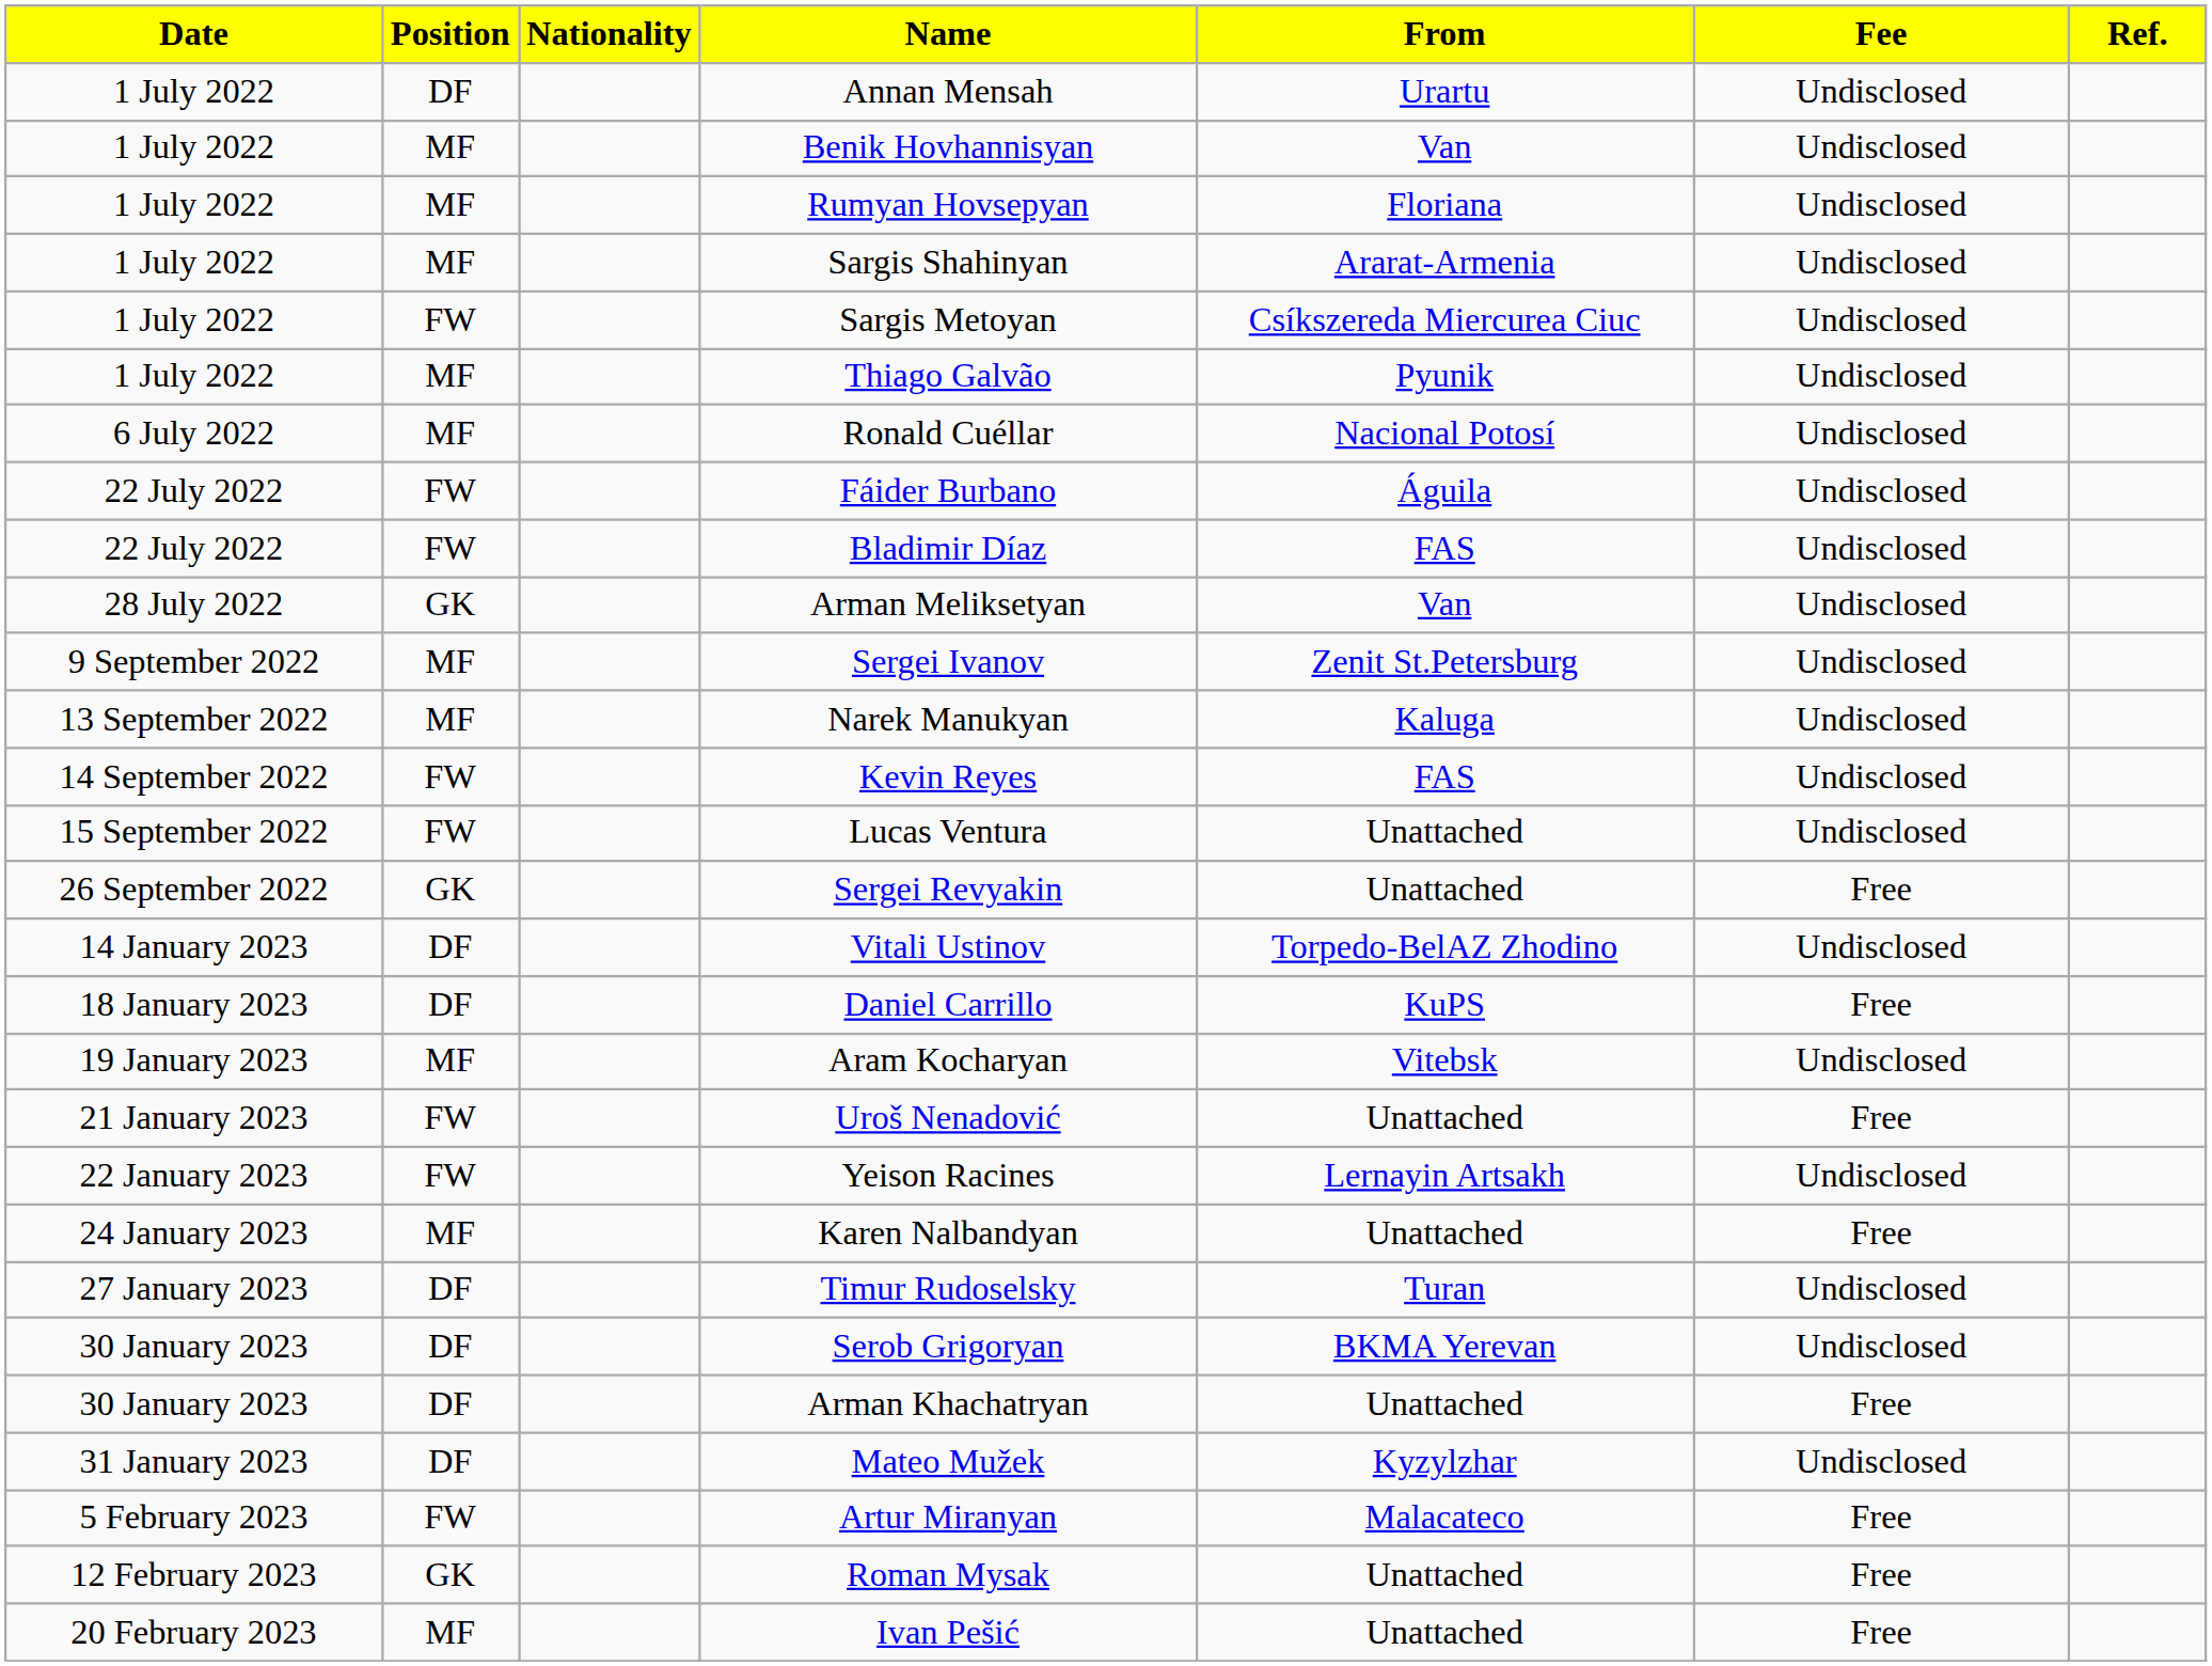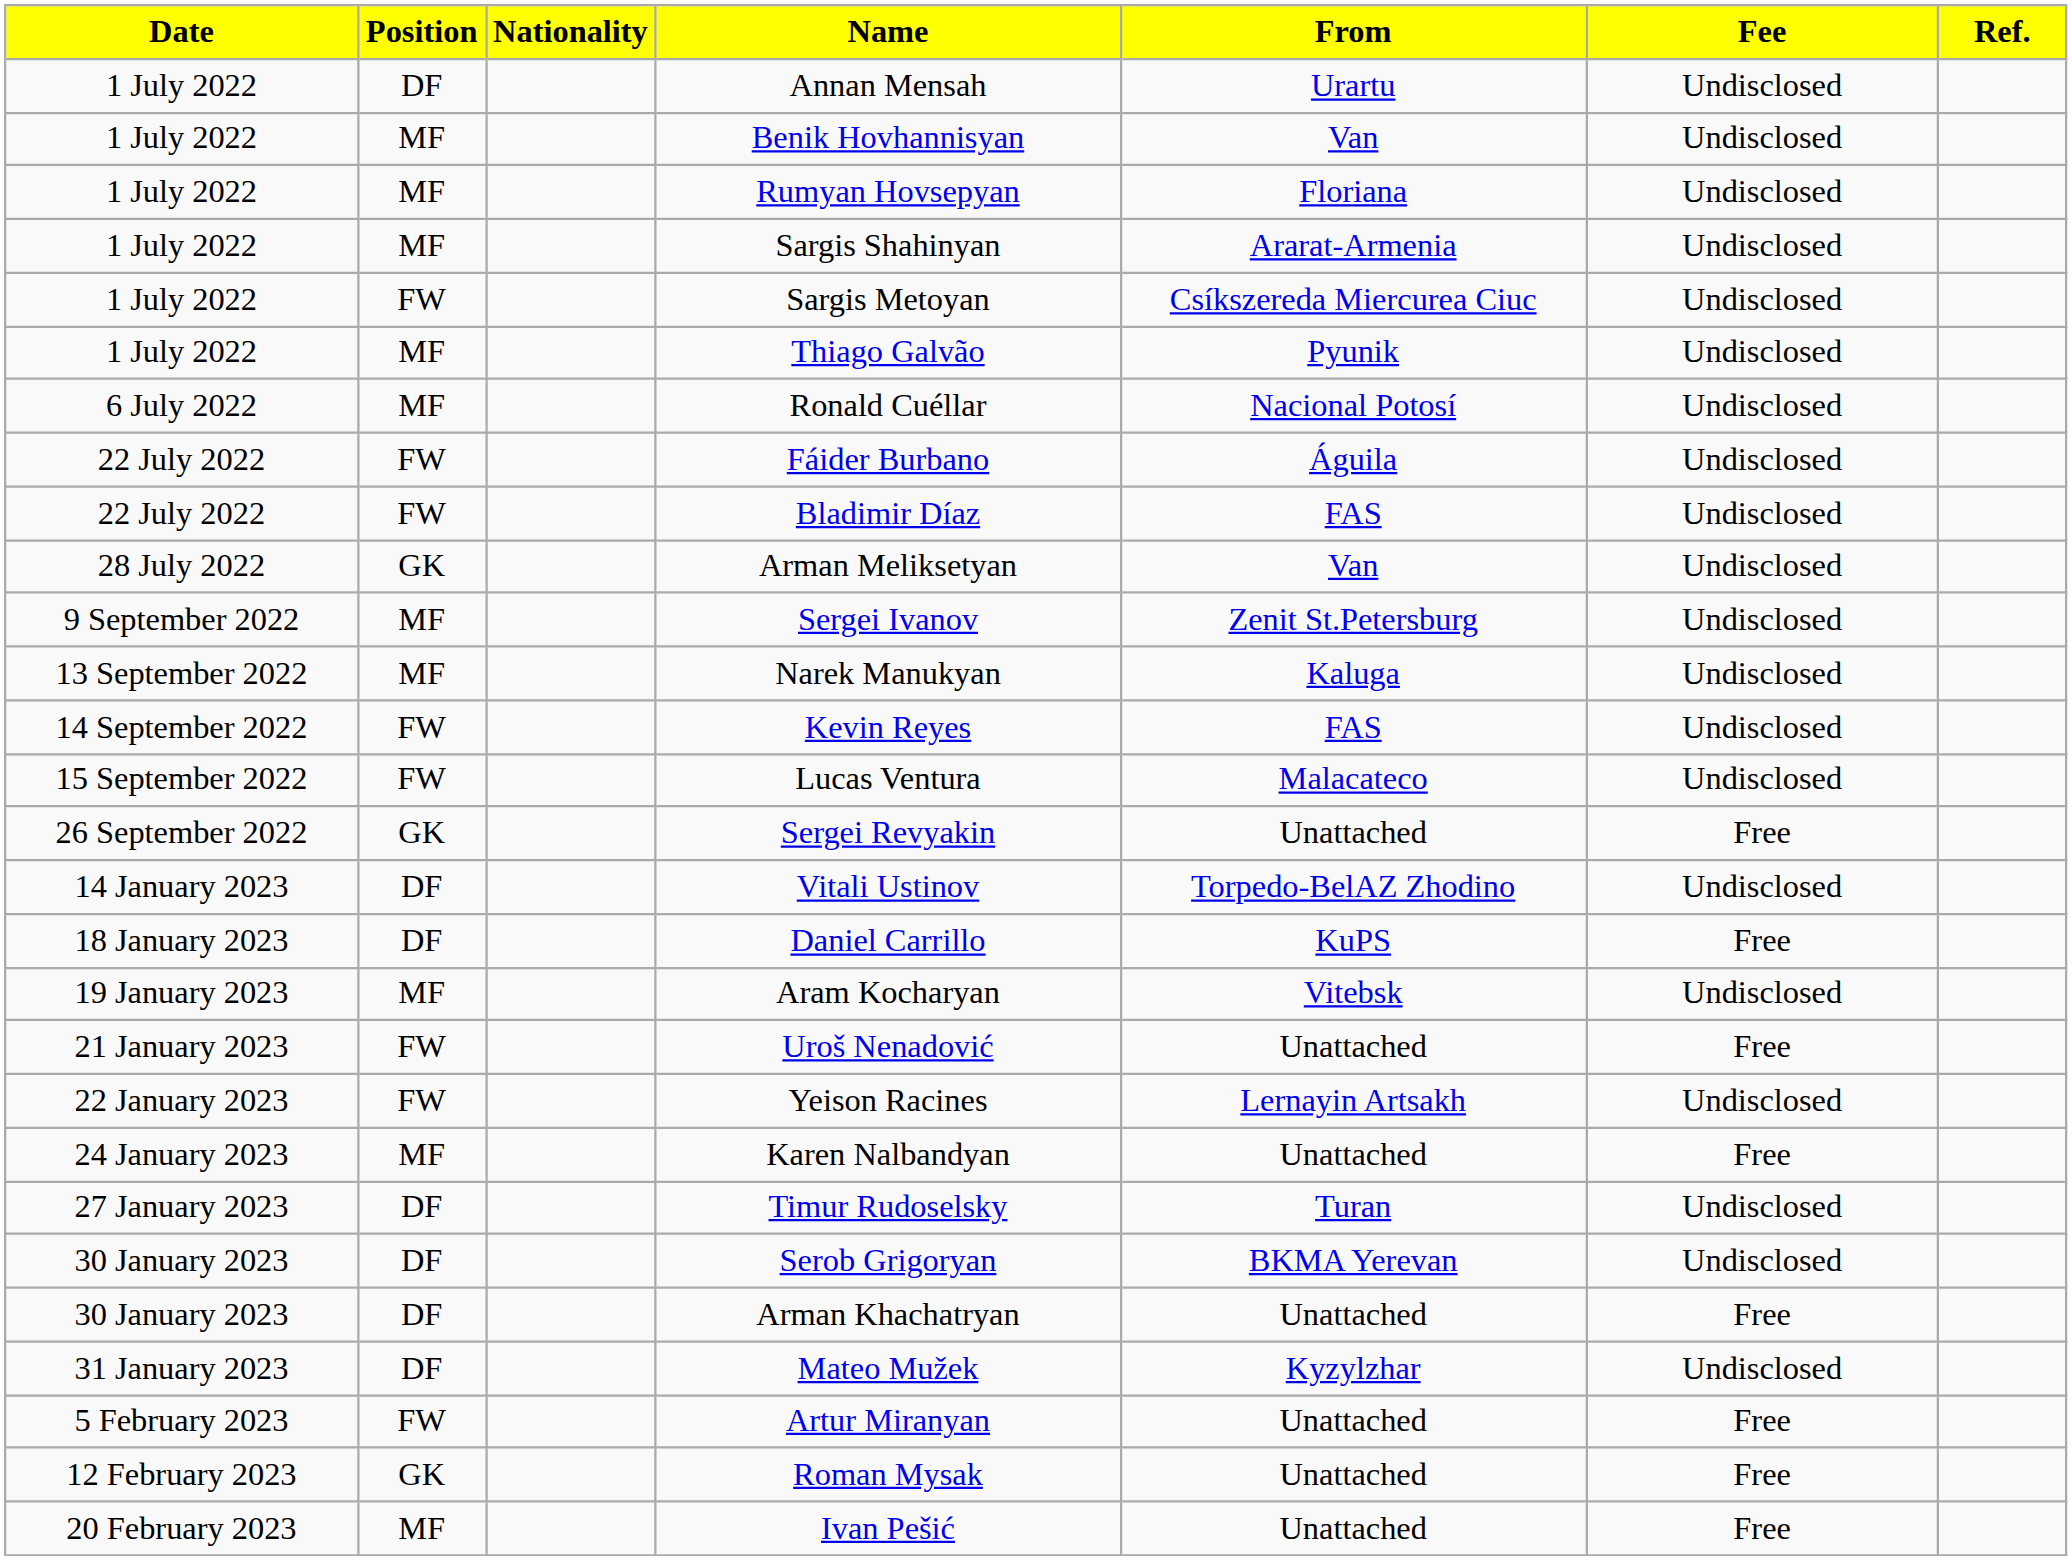 <table class="wikitable"  style="text-align:center; font-size:90%; ">
 <tr>
 <th style="background:yellow; color:#000000; width:150px;">Date</th>
 <th style="background:yellow; color:#000000; width:50px;">Position</th>
 <th style="background:yellow; color:#000000; width:50px;">Nationality</th>
 <th style="background:yellow; color:#000000; width:200px;">Name</th>
 <th style="background:yellow; color:#000000; width:200px;">From</th>
 <th style="background:yellow; color:#000000; width:150px;">Fee</th>
 <th style="background:yellow; color:#000000; width:50px;">Ref.</th>
 </tr>
 <tr>
 <td>1 July 2022</td>
 <td>DF</td>
 <td></td>
 <td>Annan Mensah</td>
 <td><a href='#'>Urartu</a></td>
 <td>Undisclosed</td>
 <td></td>
 </tr>
 <tr>
 <td>1 July 2022</td>
 <td>MF</td>
 <td></td>
 <td><a href='#'>Benik Hovhannisyan</a></td>
 <td><a href='#'>Van</a></td>
 <td>Undisclosed</td>
 <td></td>
 </tr>
 <tr>
 <td>1 July 2022</td>
 <td>MF</td>
 <td></td>
 <td><a href='#'>Rumyan Hovsepyan</a></td>
 <td><a href='#'>Floriana</a></td>
 <td>Undisclosed</td>
 <td></td>
 </tr>
 <tr>
 <td>1 July 2022</td>
 <td>MF</td>
 <td></td>
 <td>Sargis Shahinyan</td>
 <td><a href='#'>Ararat-Armenia</a></td>
 <td>Undisclosed</td>
 <td></td>
 </tr>
 <tr>
 <td>1 July 2022</td>
 <td>FW</td>
 <td></td>
 <td>Sargis Metoyan</td>
 <td><a href='#'>Csíkszereda Miercurea Ciuc</a></td>
 <td>Undisclosed</td>
 <td></td>
 </tr>
 <tr>
 <td>1 July 2022</td>
 <td>MF</td>
 <td></td>
 <td><a href='#'>Thiago Galvão</a></td>
 <td><a href='#'>Pyunik</a></td>
 <td>Undisclosed</td>
 <td></td>
 </tr>
 <tr>
 <td>6 July 2022</td>
 <td>MF</td>
 <td></td>
 <td>Ronald Cuéllar</td>
 <td><a href='#'>Nacional Potosí</a></td>
 <td>Undisclosed</td>
 <td></td>
 </tr>
 <tr>
 <td>22 July 2022</td>
 <td>FW</td>
 <td></td>
 <td><a href='#'>Fáider Burbano</a></td>
 <td><a href='#'>Águila</a></td>
 <td>Undisclosed</td>
 <td></td>
 </tr>
 <tr>
 <td>22 July 2022</td>
 <td>FW</td>
 <td></td>
 <td><a href='#'>Bladimir Díaz</a></td>
 <td><a href='#'>FAS</a></td>
 <td>Undisclosed</td>
 <td></td>
 </tr>
 <tr>
 <td>28 July 2022</td>
 <td>GK</td>
 <td></td>
 <td>Arman Meliksetyan</td>
 <td><a href='#'>Van</a></td>
 <td>Undisclosed</td>
 <td></td>
 </tr>
 <tr>
 <td>9 September 2022</td>
 <td>MF</td>
 <td></td>
 <td><a href='#'>Sergei Ivanov</a></td>
 <td><a href='#'>Zenit St.Petersburg</a></td>
 <td>Undisclosed</td>
 <td></td>
 </tr>
 <tr>
 <td>13 September 2022</td>
 <td>MF</td>
 <td></td>
 <td>Narek Manukyan</td>
 <td><a href='#'>Kaluga</a></td>
 <td>Undisclosed</td>
 <td></td>
 </tr>
 <tr>
 <td>14 September 2022</td>
 <td>FW</td>
 <td></td>
 <td><a href='#'>Kevin Reyes</a></td>
 <td><a href='#'>FAS</a></td>
 <td>Undisclosed</td>
 <td></td>
 </tr>
 <tr>
 <td>15 September 2022</td>
 <td>FW</td>
 <td></td>
 <td>Lucas Ventura</td>
-<td>Unattached</td>
+<td><a href='#'>Malacateco</a></td>
 <td>Undisclosed</td>
 <td></td>
 </tr>
 <tr>
 <td>26 September 2022</td>
 <td>GK</td>
 <td></td>
 <td><a href='#'>Sergei Revyakin</a></td>
 <td>Unattached</td>
 <td>Free</td>
 <td></td>
 </tr>
 <tr>
 <td>14 January 2023</td>
 <td>DF</td>
 <td></td>
 <td><a href='#'>Vitali Ustinov</a></td>
 <td><a href='#'>Torpedo-BelAZ Zhodino</a></td>
 <td>Undisclosed</td>
 <td></td>
 </tr>
 <tr>
 <td>18 January 2023</td>
 <td>DF</td>
 <td></td>
 <td><a href='#'>Daniel Carrillo</a></td>
 <td><a href='#'>KuPS</a></td>
 <td>Free</td>
 <td></td>
 </tr>
 <tr>
 <td>19 January 2023</td>
 <td>MF</td>
 <td></td>
 <td>Aram Kocharyan</td>
 <td><a href='#'>Vitebsk</a></td>
 <td>Undisclosed</td>
 <td></td>
 </tr>
 <tr>
 <td>21 January 2023</td>
 <td>FW</td>
 <td></td>
 <td><a href='#'>Uroš Nenadović</a></td>
 <td>Unattached</td>
 <td>Free</td>
 <td></td>
 </tr>
 <tr>
 <td>22 January 2023</td>
 <td>FW</td>
 <td></td>
 <td>Yeison Racines</td>
 <td><a href='#'>Lernayin Artsakh</a></td>
 <td>Undisclosed</td>
 <td></td>
 </tr>
 <tr>
 <td>24 January 2023</td>
 <td>MF</td>
 <td></td>
 <td>Karen Nalbandyan</td>
 <td>Unattached</td>
 <td>Free</td>
 <td></td>
 </tr>
 <tr>
 <td>27 January 2023</td>
 <td>DF</td>
 <td></td>
 <td><a href='#'>Timur Rudoselsky</a></td>
 <td><a href='#'>Turan</a></td>
 <td>Undisclosed</td>
 <td></td>
 </tr>
 <tr>
 <td>30 January 2023</td>
 <td>DF</td>
 <td></td>
 <td><a href='#'>Serob Grigoryan</a></td>
 <td><a href='#'>BKMA Yerevan</a></td>
 <td>Undisclosed</td>
 <td></td>
 </tr>
 <tr>
 <td>30 January 2023</td>
 <td>DF</td>
 <td></td>
 <td>Arman Khachatryan</td>
 <td>Unattached</td>
 <td>Free</td>
 <td></td>
 </tr>
 <tr>
 <td>31 January 2023</td>
 <td>DF</td>
 <td></td>
 <td><a href='#'>Mateo Mužek</a></td>
 <td><a href='#'>Kyzylzhar</a></td>
 <td>Undisclosed</td>
 <td></td>
 </tr>
 <tr>
 <td>5 February 2023</td>
 <td>FW</td>
 <td></td>
 <td><a href='#'>Artur Miranyan</a></td>
-<td><a href='#'>Malacateco</a></td>
+<td>Unattached</td>
 <td>Free</td>
 <td></td>
 </tr>
 <tr>
 <td>12 February 2023</td>
 <td>GK</td>
 <td></td>
 <td><a href='#'>Roman Mysak</a></td>
 <td>Unattached</td>
 <td>Free</td>
 <td></td>
 </tr>
 <tr>
 <td>20 February 2023</td>
 <td>MF</td>
 <td></td>
 <td><a href='#'>Ivan Pešić</a></td>
 <td>Unattached</td>
 <td>Free</td>
 <td></td>
 </tr>
 </table>
